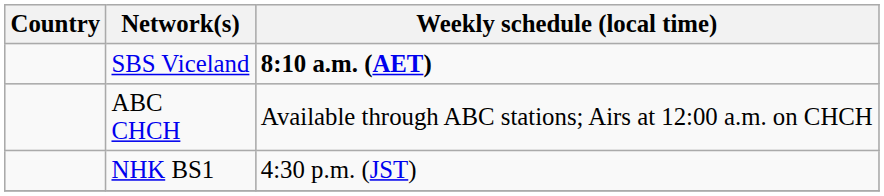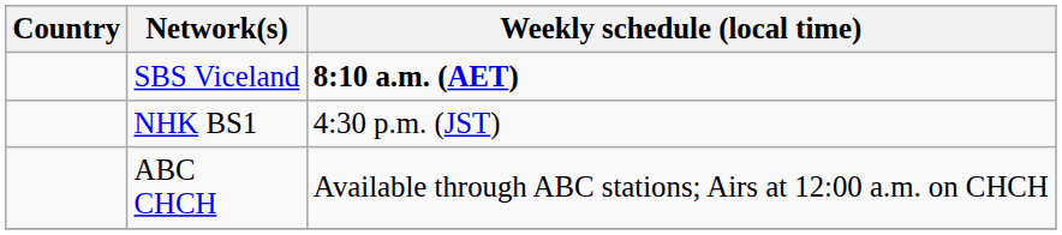 <table class="wikitable sortable">
 <tr>
 <th>Country</th>
 <th>Network(s)</th>
 <th>Weekly schedule (local time)</th>
 </tr>
 <tr>
 <td></td>
 <td><a href='#'>SBS Viceland</a></td>
 <td><strong>8:10 a.m. (<a href='#'>AET</a>)</strong></td>
 </tr>
 <tr>
 <td></td>
+<td><a href='#'>NHK</a> BS1</td>
+<td>4:30 p.m. (<a href='#'>JST</a>)</td>
+</tr>
+<tr>
+<td></td>
 <td>ABC <br> <a href='#'>CHCH</a></td>
 <td>Available through ABC stations; Airs at 12:00 a.m. on CHCH</td>
 </tr>
 <tr>
-<td></td>
-<td><a href='#'>NHK</a> BS1</td>
-<td>4:30 p.m. (<a href='#'>JST</a>)</td>
-</tr>
-<tr>
 </tr>
 </table>
